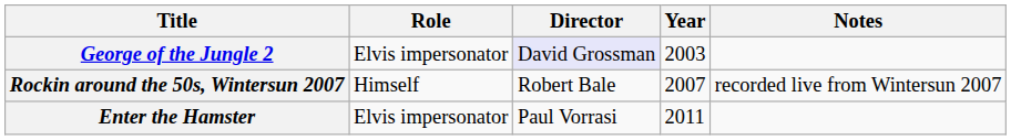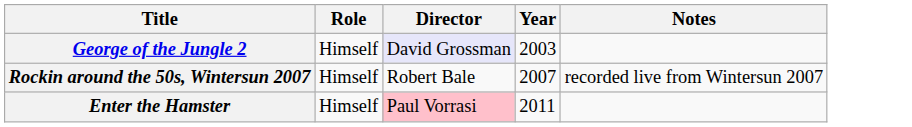 <table class="wikitable plainrowheaders sortable">
 <tr>
 <th scope="col">Title</th>
 <th scope="col">Role</th>
 <th scope="col">Director</th>
 <th scope="col">Year</th>
 <th scope="col" class="unsortable">Notes</th>
 </tr>
 <tr>
 <th scope="row"><em><a href='#'>George of the Jungle 2</a></em></th>
-<td>Elvis impersonator</td>
+<td>Himself</td>
 <td style="background: lavender;">David Grossman</td>
 <td>2003</td>
 <td></td>
 </tr>
 <tr>
 <th scope="row"><em>Rockin around the 50s, Wintersun 2007</em></th>
 <td>Himself</td>
 <td>Robert Bale</td>
 <td>2007</td>
 <td>recorded live from Wintersun 2007</td>
 </tr>
 <tr>
 <th scope="row"><em>Enter the Hamster</em></th>
-<td>Elvis impersonator</td>
-<td>Paul Vorrasi</td>
+<td>Himself</td>
+<td style="background: pink;">Paul Vorrasi</td>
 <td>2011</td>
 <td></td>
 </tr>
 </table>
